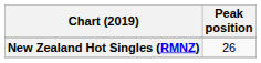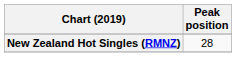 <table class="wikitable sortable plainrowheaders" style="text-align:center">
 <tr>
 <th scope="col">Chart (2019)</th>
 <th scope="col">Peak<br> position</th>
 </tr>
 <tr>
 </tr>
 <tr>
 <th scope="row">New Zealand Hot Singles (<a href='#'>RMNZ</a>)</th>
-<td>26</td>
+<td>28</td>
 </tr>
 <tr>
 </tr>
 <tr>
 </tr>
 <tr>
 </tr>
 </table>
